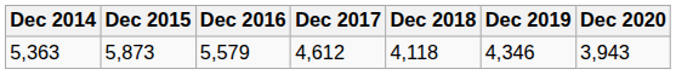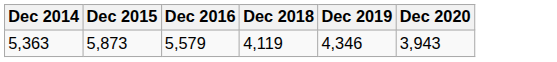 <table class="wikitable">
 <tr>
 <th>Dec 2014</th>
 <th>Dec 2015</th>
 <th>Dec 2016</th>
-<th>Dec 2017</th>
 <th>Dec 2018</th>
 <th>Dec 2019</th>
 <th>Dec 2020</th>
 </tr>
 <tr>
 <td>5,363</td>
 <td>5,873</td>
 <td>5,579</td>
-<td>4,612</td>
-<td>4,118</td>
+<td>4,119</td>
 <td>4,346</td>
 <td>3,943</td>
 </tr>
 </table>
